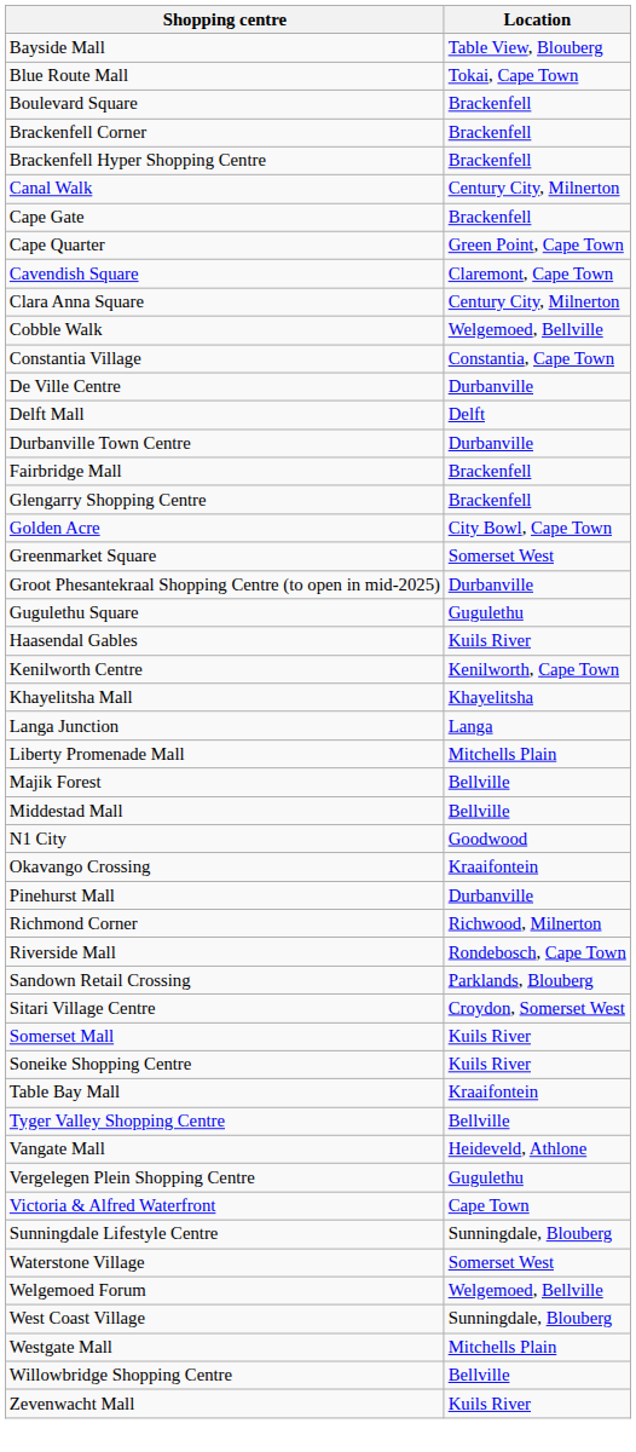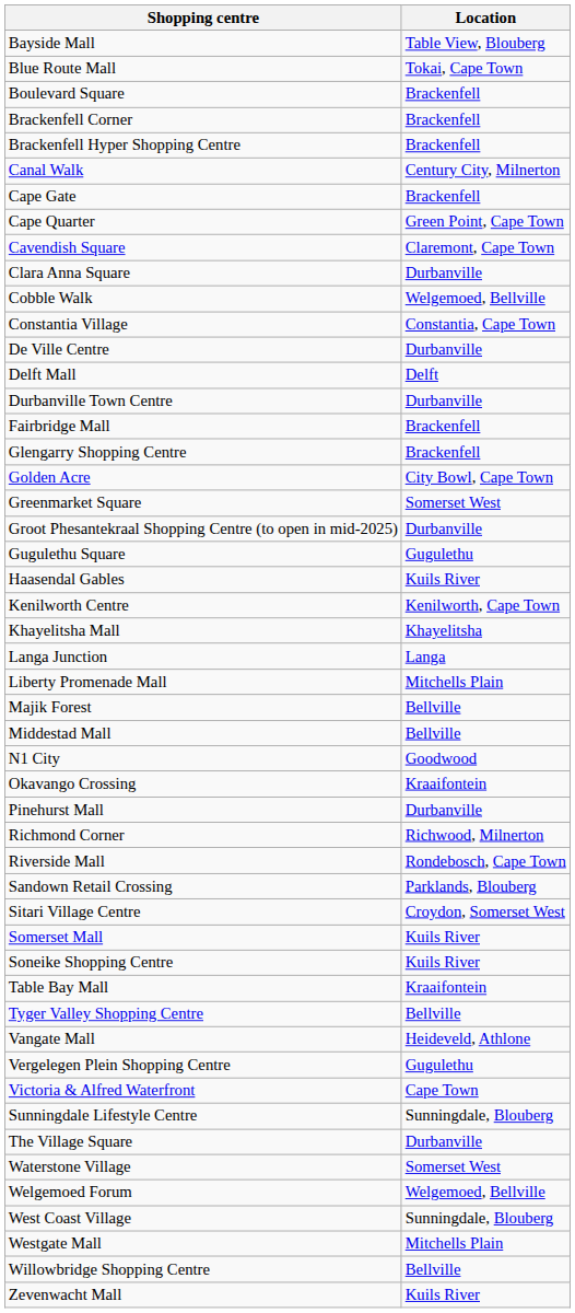 <table class="wikitable sortable">
 <tr>
 <th>Shopping centre</th>
 <th>Location</th>
 </tr>
 <tr>
 <td>Bayside Mall</td>
 <td><a href='#'>Table View</a>, <a href='#'>Blouberg</a></td>
 </tr>
 <tr>
 <td>Blue Route Mall</td>
 <td><a href='#'>Tokai</a>, <a href='#'>Cape Town</a></td>
 </tr>
 <tr>
 <td>Boulevard Square</td>
 <td><a href='#'>Brackenfell</a></td>
 </tr>
 <tr>
 <td>Brackenfell Corner</td>
 <td><a href='#'>Brackenfell</a></td>
 </tr>
 <tr>
 <td>Brackenfell Hyper Shopping Centre</td>
 <td><a href='#'>Brackenfell</a></td>
 </tr>
 <tr>
 <td><a href='#'>Canal Walk</a></td>
 <td><a href='#'>Century City</a>, <a href='#'>Milnerton</a></td>
 </tr>
 <tr>
 <td>Cape Gate</td>
 <td><a href='#'>Brackenfell</a></td>
 </tr>
 <tr>
 <td>Cape Quarter</td>
 <td><a href='#'>Green Point</a>, <a href='#'>Cape Town</a></td>
 </tr>
 <tr>
 <td><a href='#'>Cavendish Square</a></td>
 <td><a href='#'>Claremont</a>, <a href='#'>Cape Town</a></td>
 </tr>
 <tr>
 <td>Clara Anna Square</td>
-<td><a href='#'>Century City</a>, <a href='#'>Milnerton</a></td>
+<td><a href='#'>Durbanville</a></td>
 </tr>
 <tr>
 <td>Cobble Walk</td>
 <td><a href='#'>Welgemoed</a>, <a href='#'>Bellville</a></td>
 </tr>
 <tr>
 <td>Constantia Village</td>
 <td><a href='#'>Constantia</a>, <a href='#'>Cape Town</a></td>
 </tr>
 <tr>
 <td>De Ville Centre</td>
 <td><a href='#'>Durbanville</a></td>
 </tr>
 <tr>
 <td>Delft Mall</td>
 <td><a href='#'>Delft</a></td>
 </tr>
 <tr>
 <td>Durbanville Town Centre</td>
 <td><a href='#'>Durbanville</a></td>
 </tr>
 <tr>
 <td>Fairbridge Mall</td>
 <td><a href='#'>Brackenfell</a></td>
 </tr>
 <tr>
 <td>Glengarry Shopping Centre</td>
 <td><a href='#'>Brackenfell</a></td>
 </tr>
 <tr>
 <td><a href='#'>Golden Acre</a></td>
 <td><a href='#'>City Bowl</a>, <a href='#'>Cape Town</a></td>
 </tr>
 <tr>
 <td>Greenmarket Square</td>
 <td><a href='#'>Somerset West</a></td>
 </tr>
 <tr>
 <td>Groot Phesantekraal Shopping Centre (to open in mid-2025)</td>
 <td><a href='#'>Durbanville</a></td>
 </tr>
 <tr>
 <td>Gugulethu Square</td>
 <td><a href='#'>Gugulethu</a></td>
 </tr>
 <tr>
 <td>Haasendal Gables</td>
 <td><a href='#'>Kuils River</a></td>
 </tr>
 <tr>
 <td>Kenilworth Centre</td>
 <td><a href='#'>Kenilworth</a>, <a href='#'>Cape Town</a></td>
 </tr>
 <tr>
 <td>Khayelitsha Mall</td>
 <td><a href='#'>Khayelitsha</a></td>
 </tr>
 <tr>
 <td>Langa Junction</td>
 <td><a href='#'>Langa</a></td>
 </tr>
 <tr>
 <td>Liberty Promenade Mall</td>
 <td><a href='#'>Mitchells Plain</a></td>
 </tr>
 <tr>
 <td>Majik Forest</td>
 <td><a href='#'>Bellville</a></td>
 </tr>
 <tr>
 <td>Middestad Mall</td>
 <td><a href='#'>Bellville</a></td>
 </tr>
 <tr>
 <td>N1 City</td>
 <td><a href='#'>Goodwood</a></td>
 </tr>
 <tr>
 <td>Okavango Crossing</td>
 <td><a href='#'>Kraaifontein</a></td>
 </tr>
 <tr>
 <td>Pinehurst Mall</td>
 <td><a href='#'>Durbanville</a></td>
 </tr>
 <tr>
 <td>Richmond Corner</td>
 <td><a href='#'>Richwood</a>, <a href='#'>Milnerton</a></td>
 </tr>
 <tr>
 <td>Riverside Mall</td>
 <td><a href='#'>Rondebosch</a>, <a href='#'>Cape Town</a></td>
 </tr>
 <tr>
 <td>Sandown Retail Crossing</td>
 <td><a href='#'>Parklands</a>, <a href='#'>Blouberg</a></td>
 </tr>
 <tr>
 <td>Sitari Village Centre</td>
 <td><a href='#'>Croydon</a>, <a href='#'>Somerset West</a></td>
 </tr>
 <tr>
 <td><a href='#'>Somerset Mall</a></td>
 <td><a href='#'>Kuils River</a></td>
 </tr>
 <tr>
 <td>Soneike Shopping Centre</td>
 <td><a href='#'>Kuils River</a></td>
 </tr>
 <tr>
 <td>Table Bay Mall</td>
 <td><a href='#'>Kraaifontein</a></td>
 </tr>
 <tr>
 <td><a href='#'>Tyger Valley Shopping Centre</a></td>
 <td><a href='#'>Bellville</a></td>
 </tr>
 <tr>
 <td>Vangate Mall</td>
 <td><a href='#'>Heideveld</a>, <a href='#'>Athlone</a></td>
 </tr>
 <tr>
 <td>Vergelegen Plein Shopping Centre</td>
 <td><a href='#'>Gugulethu</a></td>
 </tr>
 <tr>
 <td><a href='#'>Victoria & Alfred Waterfront</a></td>
 <td><a href='#'>Cape Town</a></td>
 </tr>
 <tr>
 <td>Sunningdale Lifestyle Centre</td>
 <td>Sunningdale, <a href='#'>Blouberg</a></td>
 </tr>
 <tr>
+<td>The Village Square</td>
+<td><a href='#'>Durbanville</a></td>
+</tr>
+<tr>
 <td>Waterstone Village</td>
 <td><a href='#'>Somerset West</a></td>
 </tr>
 <tr>
 <td>Welgemoed Forum</td>
 <td><a href='#'>Welgemoed</a>, <a href='#'>Bellville</a></td>
 </tr>
 <tr>
 <td>West Coast Village</td>
 <td>Sunningdale, <a href='#'>Blouberg</a></td>
 </tr>
 <tr>
 <td>Westgate Mall</td>
 <td><a href='#'>Mitchells Plain</a></td>
 </tr>
 <tr>
 <td>Willowbridge Shopping Centre</td>
 <td><a href='#'>Bellville</a></td>
 </tr>
 <tr>
 <td>Zevenwacht Mall</td>
 <td><a href='#'>Kuils River</a></td>
 </tr>
 </table>
